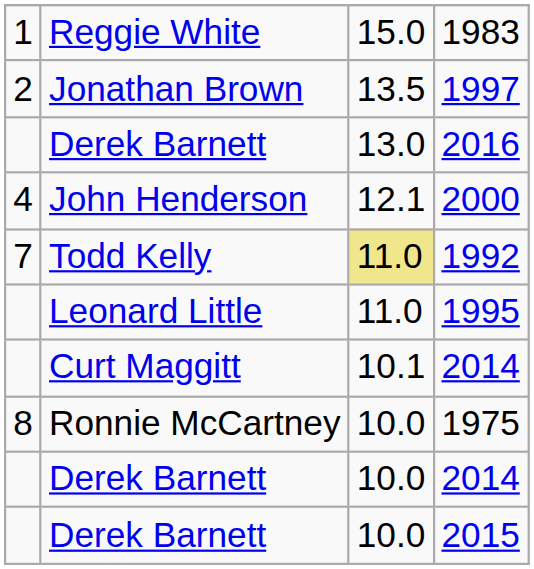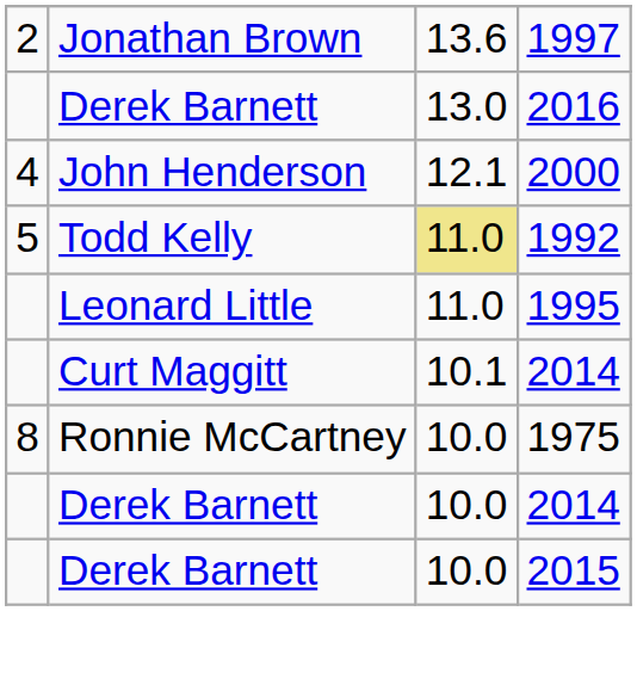 <table class="wikitable">
 <tr>
 </tr>
 <tr>
-<td>1</td>
-<td><a href='#'>Reggie White</a></td>
-<td>15.0</td>
-<td>1983</td>
-</tr>
-<tr>
 <td>2</td>
 <td><a href='#'>Jonathan Brown</a></td>
-<td>13.5</td>
+<td>13.6</td>
 <td><a href='#'>1997</a></td>
 </tr>
 <tr>
 <td></td>
 <td><a href='#'>Derek Barnett</a></td>
 <td>13.0</td>
 <td><a href='#'>2016</a></td>
 </tr>
 <tr>
 <td>4</td>
 <td><a href='#'>John Henderson</a></td>
 <td>12.1</td>
 <td><a href='#'>2000</a></td>
 </tr>
 <tr>
-<td>7</td>
+<td>5</td>
 <td><a href='#'>Todd Kelly</a></td>
 <td style="background: khaki;">11.0</td>
 <td><a href='#'>1992</a></td>
 </tr>
 <tr>
 <td></td>
 <td><a href='#'>Leonard Little</a></td>
 <td>11.0</td>
 <td><a href='#'>1995</a></td>
 </tr>
 <tr>
 <td></td>
 <td><a href='#'>Curt Maggitt</a></td>
 <td>10.1</td>
 <td><a href='#'>2014</a></td>
 </tr>
 <tr>
 <td>8</td>
 <td>Ronnie McCartney</td>
 <td>10.0</td>
 <td>1975</td>
 </tr>
 <tr>
 <td></td>
 <td><a href='#'>Derek Barnett</a></td>
 <td>10.0</td>
 <td><a href='#'>2014</a></td>
 </tr>
 <tr>
 <td></td>
 <td><a href='#'>Derek Barnett</a></td>
 <td>10.0</td>
 <td><a href='#'>2015</a></td>
 </tr>
 </table>
